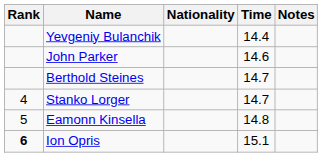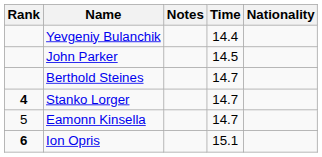 <table class="wikitable sortable" style="text-align:center">
 <tr>
 <th>Rank</th>
 <th>Name</th>
+<th>Notes</th>
+<th>Time</th>
 <th>Nationality</th>
-<th>Time</th>
-<th>Notes</th>
 </tr>
 <tr>
 <td></td>
 <td align=left><a href='#'>Yevgeniy Bulanchik</a></td>
+<td></td>
+<td>14.4</td>
 <td align=left></td>
-<td>14.4</td>
-<td></td>
 </tr>
 <tr>
 <td></td>
 <td align=left><a href='#'>John Parker</a></td>
+<td></td>
+<td>14.5</td>
 <td align=left></td>
-<td>14.6</td>
-<td></td>
 </tr>
 <tr>
 <td></td>
 <td align=left><a href='#'>Berthold Steines</a></td>
+<td></td>
+<td>14.7</td>
 <td align=left></td>
-<td>14.7</td>
-<td></td>
 </tr>
 <tr>
-<td>4</td>
+<td><strong>4</strong></td>
 <td align=left><a href='#'>Stanko Lorger</a></td>
+<td></td>
+<td>14.7</td>
 <td align=left></td>
-<td>14.7</td>
-<td></td>
 </tr>
 <tr>
 <td>5</td>
 <td align=left><a href='#'>Eamonn Kinsella</a></td>
+<td></td>
+<td>14.7</td>
 <td align=left></td>
-<td>14.8</td>
-<td></td>
 </tr>
 <tr>
 <td><strong>6</strong></td>
 <td align=left><a href='#'>Ion Opris</a></td>
+<td></td>
+<td>15.1</td>
 <td align=left></td>
-<td>15.1</td>
-<td></td>
 </tr>
 </table>
